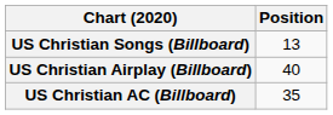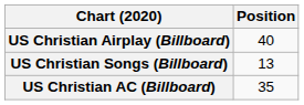 <table class="wikitable sortable plainrowheaders" style="text-align:center">
 <tr>
 <th scope="col">Chart (2020)</th>
 <th scope="col">Position</th>
 </tr>
 <tr>
+<th scope="row">US Christian Airplay (<em>Billboard</em>)</th>
+<td>40</td>
+</tr>
+<tr>
 <th scope="row">US Christian Songs (<em>Billboard</em>)</th>
 <td>13</td>
-</tr>
-<tr>
-<th scope="row">US Christian Airplay (<em>Billboard</em>)</th>
-<td>40</td>
 </tr>
 <tr>
 <th scope="row">US Christian AC (<em>Billboard</em>)</th>
 <td>35</td>
 </tr>
 </table>
